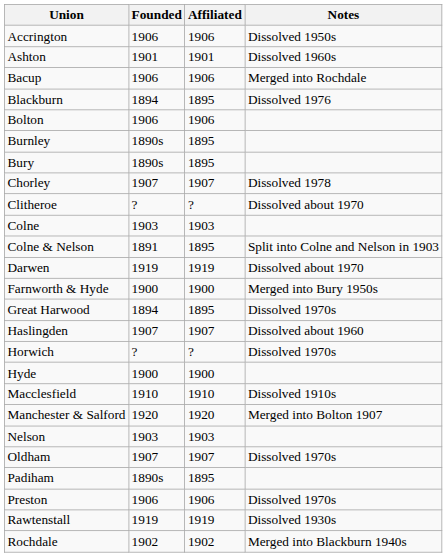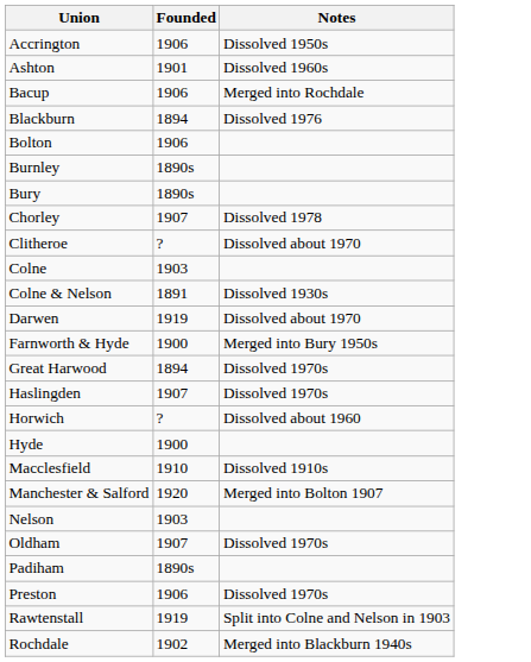 <table class="wikitable sortable">
 <tr>
 <th>Union</th>
 <th>Founded</th>
-<th>Affiliated</th>
 <th>Notes</th>
 </tr>
 <tr>
 <td>Accrington</td>
-<td>1906</td>
 <td>1906</td>
 <td>Dissolved 1950s</td>
 </tr>
 <tr>
 <td>Ashton</td>
 <td>1901</td>
-<td>1901</td>
 <td>Dissolved 1960s</td>
 </tr>
 <tr>
 <td>Bacup</td>
-<td>1906</td>
 <td>1906</td>
 <td>Merged into Rochdale</td>
 </tr>
 <tr>
 <td>Blackburn</td>
 <td>1894</td>
-<td>1895</td>
 <td>Dissolved 1976</td>
 </tr>
 <tr>
 <td>Bolton</td>
-<td>1906</td>
 <td>1906</td>
 <td></td>
 </tr>
 <tr>
 <td>Burnley</td>
 <td>1890s</td>
-<td>1895</td>
 <td></td>
 </tr>
 <tr>
 <td>Bury</td>
 <td>1890s</td>
-<td>1895</td>
 <td></td>
 </tr>
 <tr>
 <td>Chorley</td>
-<td>1907</td>
 <td>1907</td>
 <td>Dissolved 1978</td>
 </tr>
 <tr>
 <td>Clitheroe</td>
 <td>?</td>
-<td>?</td>
 <td>Dissolved about 1970</td>
 </tr>
 <tr>
 <td>Colne</td>
-<td>1903</td>
 <td>1903</td>
 <td></td>
 </tr>
 <tr>
 <td>Colne & Nelson</td>
 <td>1891</td>
-<td>1895</td>
-<td>Split into Colne and Nelson in 1903</td>
+<td>Dissolved 1930s</td>
 </tr>
 <tr>
 <td>Darwen</td>
-<td>1919</td>
 <td>1919</td>
 <td>Dissolved about 1970</td>
 </tr>
 <tr>
 <td>Farnworth & Hyde</td>
 <td>1900</td>
-<td>1900</td>
 <td>Merged into Bury 1950s</td>
 </tr>
 <tr>
 <td>Great Harwood</td>
 <td>1894</td>
-<td>1895</td>
 <td>Dissolved 1970s</td>
 </tr>
 <tr>
 <td>Haslingden</td>
 <td>1907</td>
-<td>1907</td>
-<td>Dissolved about 1960</td>
+<td>Dissolved 1970s</td>
 </tr>
 <tr>
 <td>Horwich</td>
 <td>?</td>
-<td>?</td>
-<td>Dissolved 1970s</td>
+<td>Dissolved about 1960</td>
 </tr>
 <tr>
 <td>Hyde</td>
-<td>1900</td>
 <td>1900</td>
 <td></td>
 </tr>
 <tr>
 <td>Macclesfield</td>
 <td>1910</td>
-<td>1910</td>
 <td>Dissolved 1910s</td>
 </tr>
 <tr>
 <td>Manchester & Salford</td>
-<td>1920</td>
 <td>1920</td>
 <td>Merged into Bolton 1907</td>
 </tr>
 <tr>
 <td>Nelson</td>
 <td>1903</td>
-<td>1903</td>
 <td></td>
 </tr>
 <tr>
 <td>Oldham</td>
-<td>1907</td>
 <td>1907</td>
 <td>Dissolved 1970s</td>
 </tr>
 <tr>
 <td>Padiham</td>
 <td>1890s</td>
-<td>1895</td>
 <td></td>
 </tr>
 <tr>
 <td>Preston</td>
-<td>1906</td>
 <td>1906</td>
 <td>Dissolved 1970s</td>
 </tr>
 <tr>
 <td>Rawtenstall</td>
 <td>1919</td>
-<td>1919</td>
-<td>Dissolved 1930s</td>
+<td>Split into Colne and Nelson in 1903</td>
 </tr>
 <tr>
 <td>Rochdale</td>
 <td>1902</td>
-<td>1902</td>
 <td>Merged into Blackburn 1940s</td>
 </tr>
 </table>
